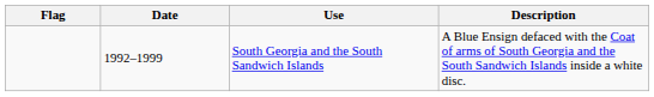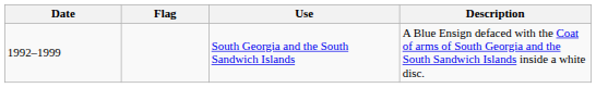 <table class="wikitable">
 <tr style="background:#efefef;">
+<th style="width:150px;">Date</th>
 <th style="width:110px;">Flag</th>
-<th style="width:150px;">Date</th>
 <th style="width:250px;">Use</th>
 <th style="width:250px;">Description</th>
 </tr>
 <tr>
+<td>1992–1999</td>
 <td></td>
-<td>1992–1999</td>
 <td><a href='#'>South Georgia and the South Sandwich Islands</a></td>
 <td>A Blue Ensign defaced with the <a href='#'>Coat of arms of South Georgia and the South Sandwich Islands</a> inside a white disc.</td>
 </tr>
 </table>
